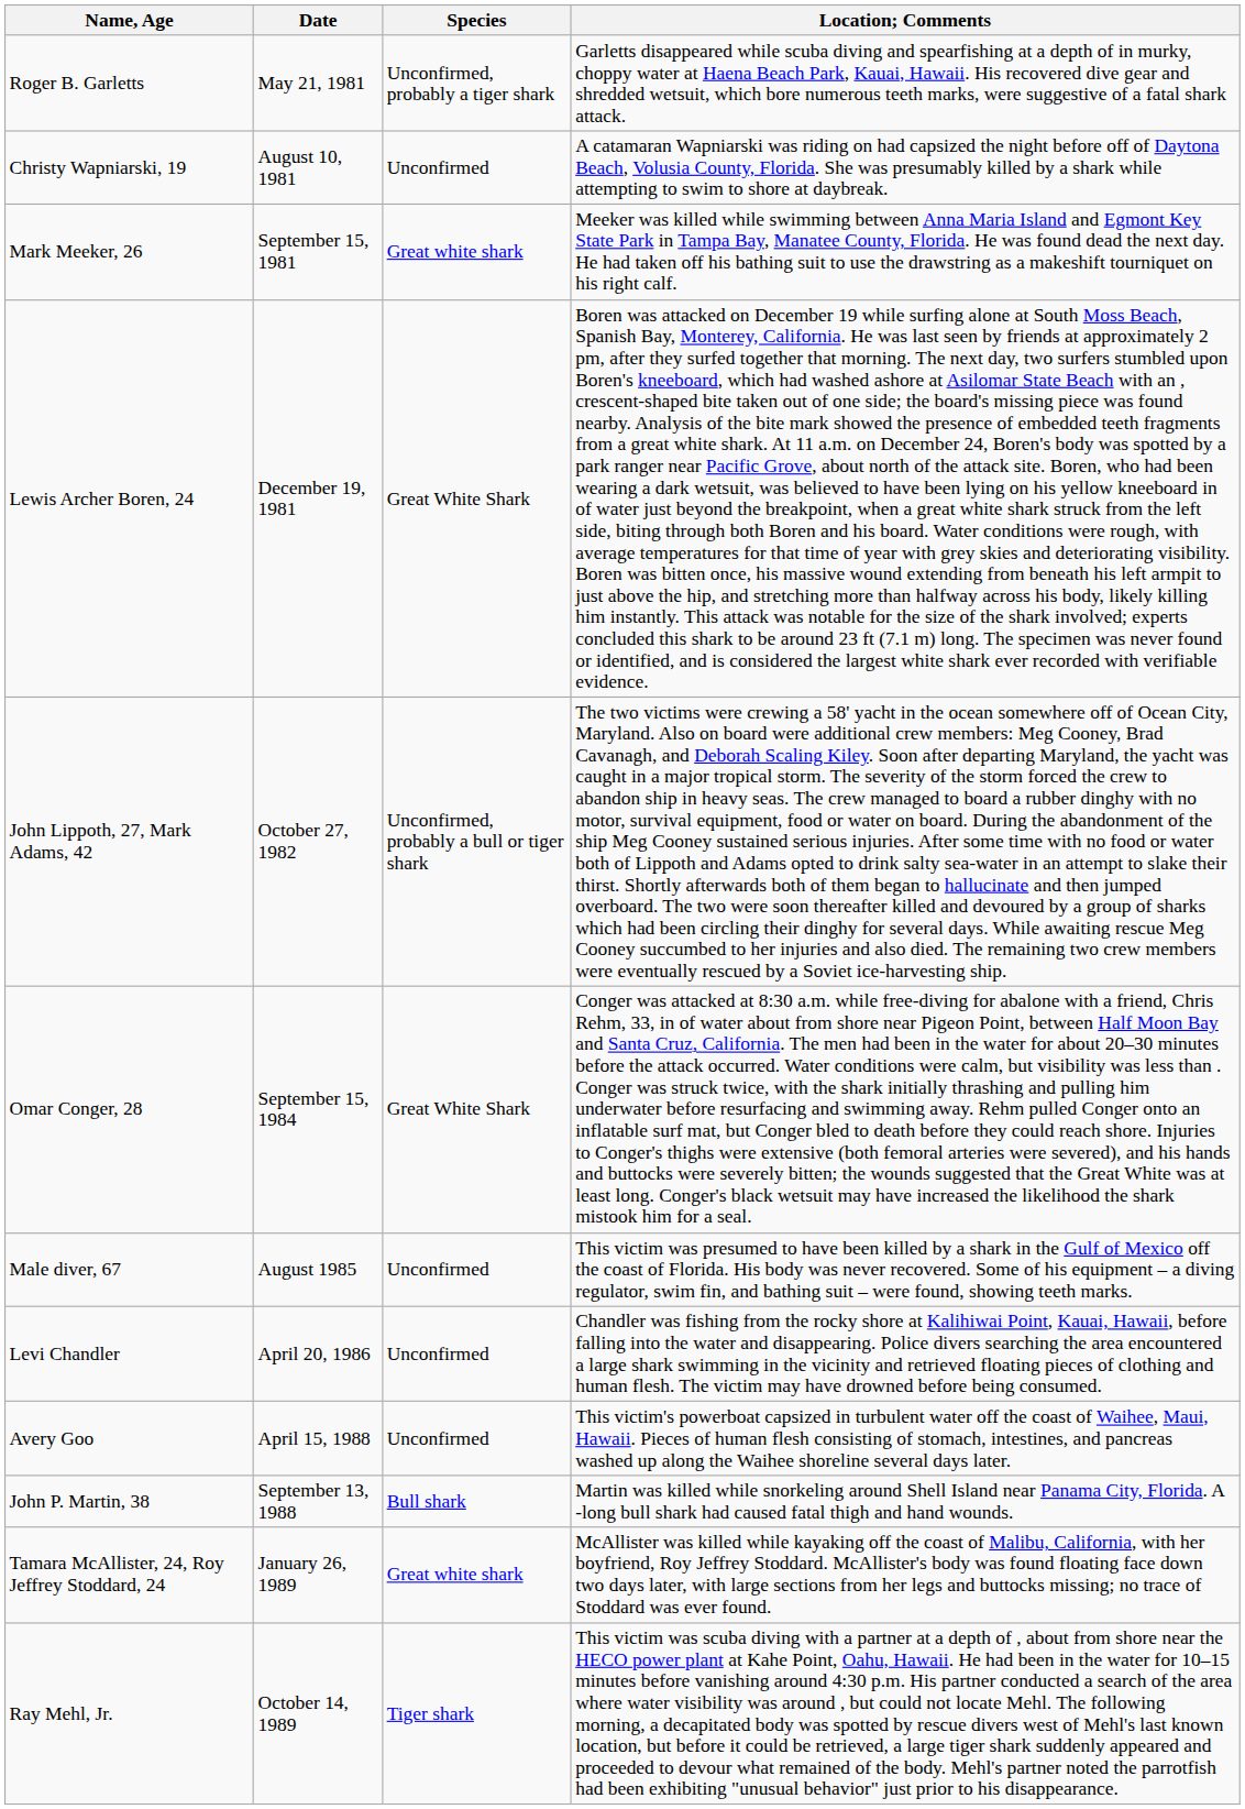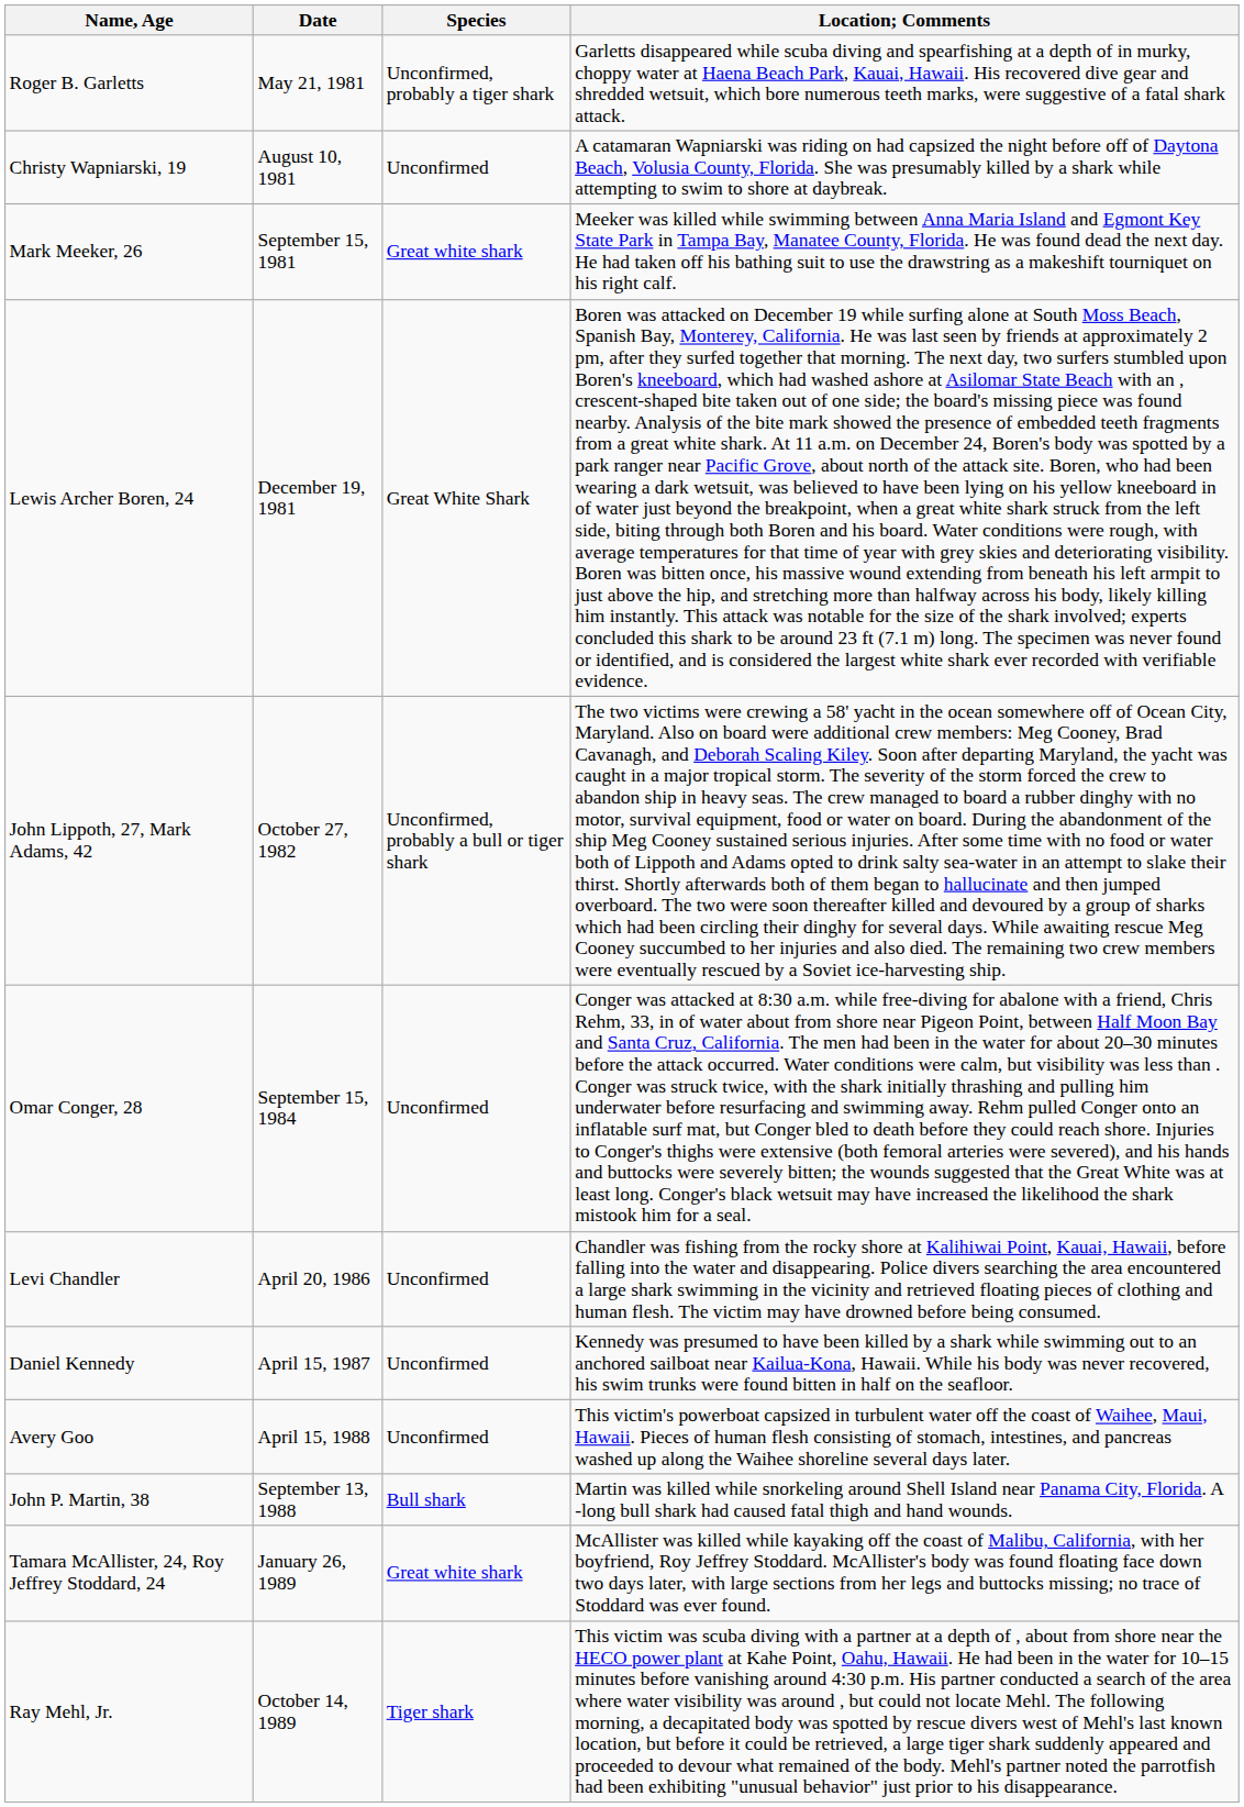 <table class="wikitable">
 <tr>
 <th width="200">Name, Age</th>
 <th width="100">Date</th>
 <th width="150">Species</th>
 <th width="550">Location; Comments</th>
 </tr>
 <tr>
 <td>Roger B. Garletts</td>
 <td>May 21, 1981</td>
 <td>Unconfirmed, probably a tiger shark</td>
 <td>Garletts disappeared while scuba diving and spearfishing at a depth of  in murky, choppy water at <a href='#'>Haena Beach Park</a>, <a href='#'>Kauai, Hawaii</a>. His recovered dive gear and shredded wetsuit, which bore numerous teeth marks, were suggestive of a fatal shark attack.</td>
 </tr>
 <tr>
 <td>Christy Wapniarski, 19</td>
 <td>August 10, 1981</td>
 <td>Unconfirmed</td>
 <td>A catamaran Wapniarski was riding on had capsized the night before off of <a href='#'>Daytona Beach</a>, <a href='#'>Volusia County, Florida</a>. She was presumably killed by a shark while attempting to swim to shore at daybreak.</td>
 </tr>
 <tr>
 <td>Mark Meeker, 26</td>
 <td>September 15, 1981</td>
 <td><a href='#'>Great white shark</a></td>
 <td>Meeker was killed while swimming between <a href='#'>Anna Maria Island</a> and <a href='#'>Egmont Key State Park</a> in <a href='#'>Tampa Bay</a>, <a href='#'>Manatee County, Florida</a>. He was found dead the next day. He had taken off his bathing suit to use the drawstring as a makeshift tourniquet on his right calf.</td>
 </tr>
 <tr>
 <td>Lewis Archer Boren, 24</td>
 <td>December 19, 1981</td>
 <td>Great White Shark</td>
 <td>Boren was attacked on December 19 while surfing alone at South <a href='#'>Moss Beach</a>, Spanish Bay, <a href='#'>Monterey, California</a>. He was last seen by friends at approximately 2 pm, after they surfed together that morning. The next day, two surfers stumbled upon Boren's <a href='#'>kneeboard</a>, which had washed ashore at <a href='#'>Asilomar State Beach</a> with an , crescent-shaped bite taken out of one side; the board's missing piece was found nearby. Analysis of the bite mark showed the presence of embedded teeth fragments from a great white shark. At 11 a.m. on December 24, Boren's body was spotted by a park ranger near <a href='#'>Pacific Grove</a>, about  north of the attack site. Boren, who had been wearing a dark wetsuit, was believed to have been lying on his yellow kneeboard in  of water just beyond the breakpoint, when a great white shark struck from the left side, biting through both Boren and his board. Water conditions were rough, with average temperatures for that time of year with grey skies and deteriorating visibility. Boren was bitten once, his massive wound extending from beneath his left armpit to just above the hip, and stretching more than halfway across his body, likely killing him instantly. This attack was notable for the size of the shark involved; experts concluded this shark to be around 23 ft (7.1 m) long. The specimen was never found or identified, and is considered the largest white shark ever recorded with verifiable evidence.</td>
 </tr>
 <tr>
 <td>John Lippoth, 27, Mark Adams, 42</td>
 <td>October 27, 1982</td>
 <td>Unconfirmed, probably a bull or tiger shark</td>
 <td>The two victims were crewing a 58' yacht in the ocean somewhere off of Ocean City, Maryland. Also on board were additional crew members: Meg Cooney, Brad Cavanagh, and <a href='#'>Deborah Scaling Kiley</a>. Soon after departing Maryland, the yacht was caught in a major tropical storm.  The severity of the storm forced the crew to abandon ship in heavy seas. The crew managed to board a rubber dinghy with no motor, survival equipment, food or water on board. During the abandonment of the ship Meg Cooney sustained serious injuries. After some time with no food or water both of Lippoth and Adams opted to drink salty sea-water in an attempt to slake their thirst. Shortly afterwards both of them began to <a href='#'>hallucinate</a> and then jumped overboard. The two were soon thereafter killed and devoured by a group of sharks which had been circling their dinghy for several days. While awaiting rescue Meg Cooney succumbed to her injuries and also died. The remaining two crew members were eventually rescued by a Soviet ice-harvesting ship.</td>
 </tr>
 <tr>
 <td>Omar Conger, 28</td>
 <td>September 15, 1984</td>
-<td>Great White Shark</td>
+<td>Unconfirmed</td>
 <td>Conger was attacked at 8:30 a.m. while free-diving for abalone with a friend, Chris Rehm, 33, in  of water about  from shore near Pigeon Point, between <a href='#'>Half Moon Bay</a> and <a href='#'>Santa Cruz, California</a>. The men had been in the water for about 20–30 minutes before the attack occurred. Water conditions were calm, but visibility was less than . Conger was struck twice, with the shark initially thrashing and pulling him underwater before resurfacing and swimming away. Rehm pulled Conger onto an inflatable surf mat, but Conger bled to death before they could reach shore. Injuries to Conger's thighs were extensive (both femoral arteries were severed), and his hands and buttocks were severely bitten; the wounds suggested that the Great White was at least  long. Conger's black wetsuit may have increased the likelihood the shark mistook him for a seal.</td>
-</tr>
-<tr>
-<td>Male diver, 67</td>
-<td>August 1985</td>
-<td>Unconfirmed</td>
-<td>This victim was presumed to have been killed by a shark in the <a href='#'>Gulf of Mexico</a> off the coast of Florida. His body was never recovered. Some of his equipment – a diving regulator, swim fin, and bathing suit – were found, showing teeth marks. </td>
 </tr>
 <tr>
 <td>Levi Chandler</td>
 <td>April 20, 1986</td>
 <td>Unconfirmed</td>
 <td>Chandler was fishing from the rocky shore at <a href='#'>Kalihiwai Point</a>, <a href='#'>Kauai, Hawaii</a>, before falling into the water and disappearing. Police divers searching the area encountered a large shark swimming in the vicinity and retrieved floating pieces of clothing and human flesh. The victim may have drowned before being consumed.</td>
+</tr>
+<tr>
+<td>Daniel Kennedy</td>
+<td>April 15, 1987</td>
+<td>Unconfirmed</td>
+<td>Kennedy was presumed to have been killed by a shark while swimming out to an anchored sailboat near <a href='#'>Kailua-Kona</a>, Hawaii. While his body was never recovered, his swim trunks were found bitten in half on the seafloor.</td>
 </tr>
 <tr>
 <td>Avery Goo</td>
 <td>April 15, 1988</td>
 <td>Unconfirmed</td>
 <td>This victim's  powerboat capsized in turbulent water off the coast of <a href='#'>Waihee</a>, <a href='#'>Maui, Hawaii</a>. Pieces of human flesh consisting of stomach, intestines, and pancreas washed up along the Waihee shoreline several days later.</td>
 </tr>
 <tr>
 <td>John P. Martin, 38</td>
 <td>September 13, 1988</td>
 <td><a href='#'>Bull shark</a></td>
 <td>Martin was killed while snorkeling around Shell Island near <a href='#'>Panama City, Florida</a>. A -long bull shark had caused fatal thigh and hand wounds.</td>
 </tr>
 <tr>
 <td>Tamara McAllister, 24, Roy Jeffrey Stoddard, 24</td>
 <td>January 26, 1989</td>
 <td><a href='#'>Great white shark</a></td>
 <td>McAllister was killed while kayaking off the coast of <a href='#'>Malibu, California</a>, with her boyfriend, Roy Jeffrey Stoddard. McAllister's body was found floating face down two days later, with large sections from her legs and buttocks missing; no trace of Stoddard was ever found.</td>
 </tr>
 <tr>
 <td>Ray Mehl, Jr.</td>
 <td>October 14, 1989</td>
 <td><a href='#'>Tiger shark</a></td>
 <td>This victim was scuba diving with a partner at a depth of , about  from shore near the <a href='#'>HECO power plant</a> at Kahe Point, <a href='#'>Oahu, Hawaii</a>. He had been in the water for 10–15 minutes before vanishing around 4:30 p.m. His partner conducted a search of the area where water visibility was around , but could not locate Mehl. The following morning, a decapitated body was spotted by rescue divers  west of Mehl's last known location, but before it could be retrieved, a large tiger shark suddenly appeared and proceeded to devour what remained of the body. Mehl's partner noted the parrotfish had been exhibiting "unusual behavior" just prior to his disappearance.</td>
 </tr>
 </table>
